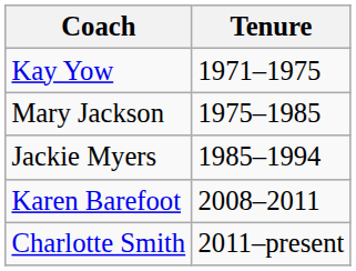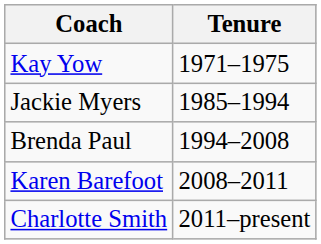 <table class="wikitable">
 <tr>
 <th>Coach</th>
 <th>Tenure</th>
 </tr>
 <tr>
 <td><a href='#'>Kay Yow</a></td>
 <td>1971–1975</td>
 </tr>
 <tr>
-<td>Mary Jackson</td>
-<td>1975–1985</td>
+<td>Jackie Myers</td>
+<td>1985–1994</td>
 </tr>
 <tr>
-<td>Jackie Myers</td>
-<td>1985–1994</td>
+<td>Brenda Paul</td>
+<td>1994–2008</td>
 </tr>
 <tr>
 <td><a href='#'>Karen Barefoot</a></td>
 <td>2008–2011</td>
 </tr>
 <tr>
 <td><a href='#'>Charlotte Smith</a></td>
 <td>2011–present</td>
 </tr>
 </table>
